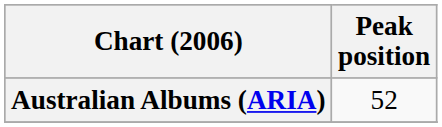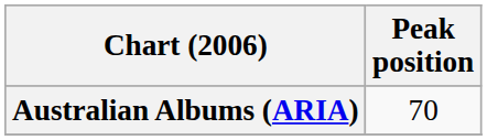 <table class="wikitable sortable plainrowheaders">
 <tr>
 <th scope="col">Chart (2006)</th>
 <th scope="col">Peak<br>position</th>
 </tr>
 <tr>
 <th scope="row">Australian Albums (<a href='#'>ARIA</a>)</th>
-<td align="center">52</td>
+<td align="center">70</td>
 </tr>
 <tr>
 </tr>
 <tr>
 </tr>
 <tr>
 </tr>
 <tr>
 </tr>
 <tr>
 </tr>
 <tr>
 </tr>
 <tr>
 </tr>
 <tr>
 </tr>
 <tr>
 </tr>
 </table>
